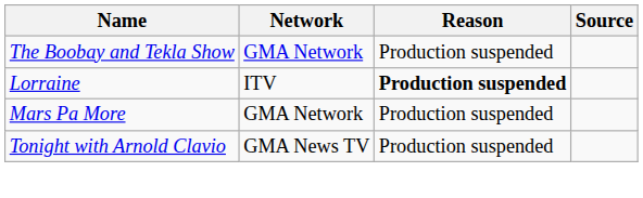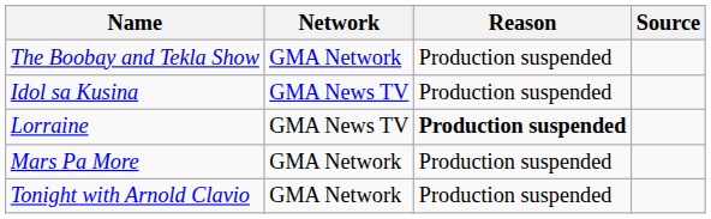 <table class="wikitable sortable">
 <tr>
 <th>Name</th>
 <th>Network</th>
 <th>Reason</th>
 <th>Source</th>
 </tr>
 <tr>
 <td><em><a href='#'>The Boobay and Tekla Show</a></em></td>
 <td><a href='#'>GMA Network</a></td>
 <td>Production suspended</td>
 <td></td>
 </tr>
 <tr>
+<td><em><a href='#'>Idol sa Kusina</a></em></td>
+<td><a href='#'>GMA News TV</a></td>
+<td>Production suspended</td>
+<td></td>
+</tr>
+<tr>
 <td><em><a href='#'>Lorraine</a></em></td>
-<td>ITV</td>
+<td>GMA News TV</td>
 <td><strong>Production suspended</strong></td>
 <td></td>
 </tr>
 <tr>
 <td><em><a href='#'>Mars Pa More</a></em></td>
 <td>GMA Network</td>
 <td>Production suspended</td>
 <td></td>
 </tr>
 <tr>
 <td><em><a href='#'>Tonight with Arnold Clavio</a></em></td>
-<td>GMA News TV</td>
+<td>GMA Network</td>
 <td>Production suspended</td>
 <td></td>
 </tr>
 </table>
